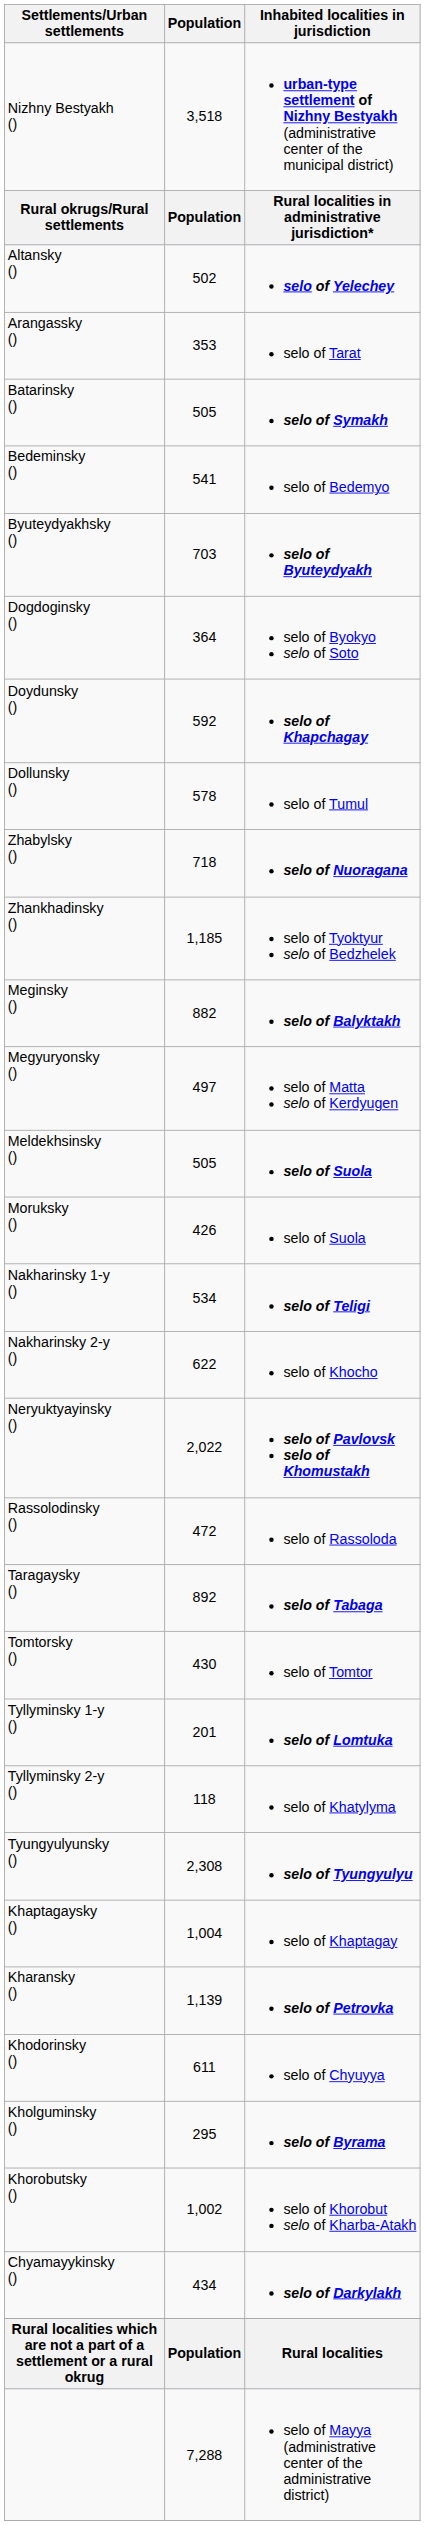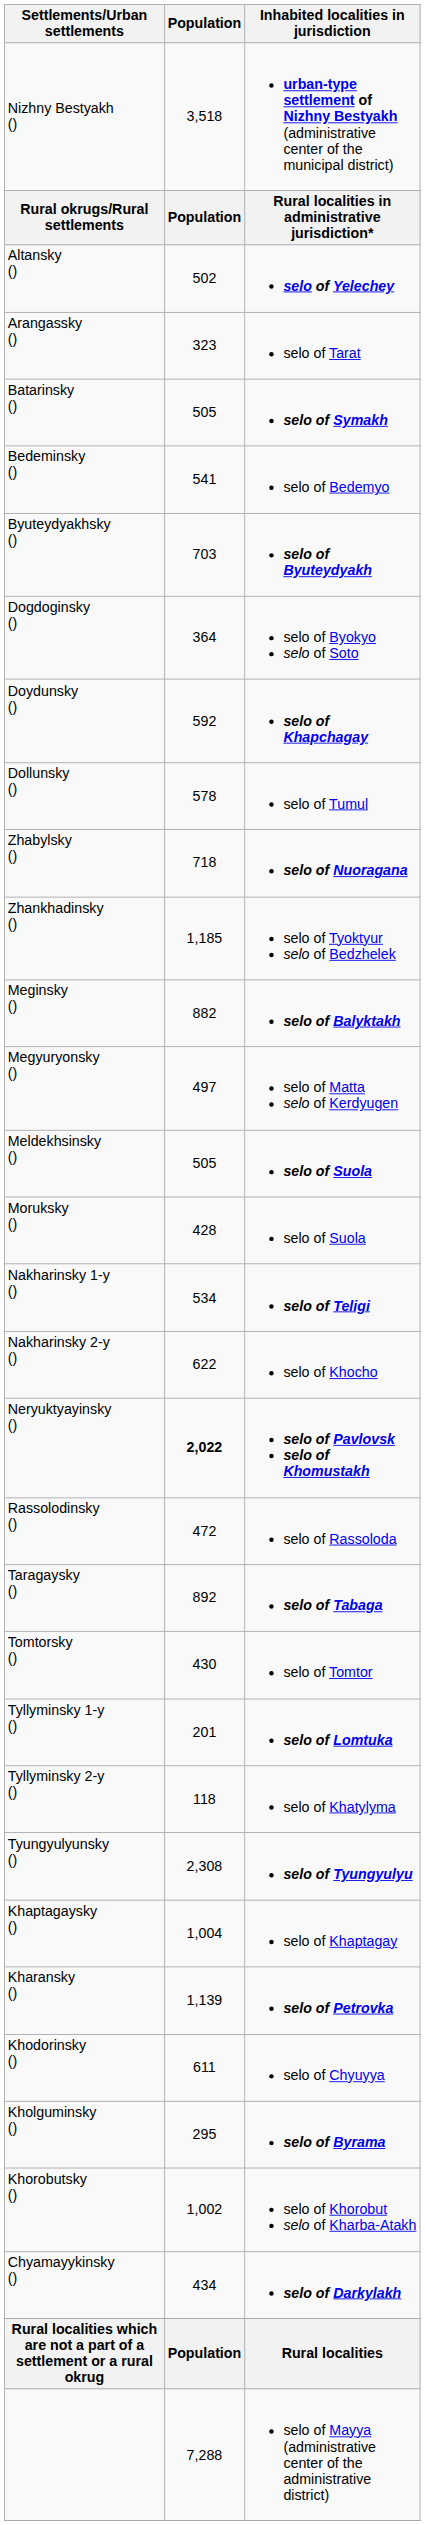 <table class="wikitable" style="width:75%">
 <tr bgcolor="#CCCCFF" align="left">
 <th>Settlements/Urban settlements</th>
 <th>Population</th>
 <th>Inhabited localities in jurisdiction</th>
 </tr>
 <tr>
 <td valign="center">Nizhny Bestyakh<br>()</td>
 <td align="center">3,518</td>
 <td><br><ul><li><strong><a href='#'>urban-type settlement</a> of <a href='#'>Nizhny Bestyakh</a></strong> (administrative center of the municipal district)</li></ul></td>
 </tr>
 <tr bgcolor="#CCCCFF" align="left">
 <th>Rural okrugs/Rural settlements</th>
 <th>Population</th>
 <th>Rural localities in administrative jurisdiction*</th>
 </tr>
 <tr>
 <td valign="top">Altansky<br>()</td>
 <td align="center">502</td>
 <td><br><ul><li><strong><em><a href='#'>selo</a><em> of <a href='#'>Yelechey</a><strong></li></ul></td>
 </tr>
 <tr>
 <td valign="top">Arangassky<br>()</td>
-<td align="center">353</td>
+<td align="center">323</td>
 <td><br><ul><li></em></strong>selo</em> of <a href='#'>Tarat</a></strong></li></ul></td>
 </tr>
 <tr>
 <td valign="top">Batarinsky<br>()</td>
 <td align="center">505</td>
 <td><br><ul><li><strong><em>selo<em> of <a href='#'>Symakh</a><strong></li></ul></td>
 </tr>
 <tr>
 <td valign="top">Bedeminsky<br>()</td>
 <td align="center">541</td>
 <td><br><ul><li></em></strong>selo</em> of <a href='#'>Bedemyo</a></strong></li></ul></td>
 </tr>
 <tr>
 <td valign="top">Byuteydyakhsky<br>()</td>
 <td align="center">703</td>
 <td><br><ul><li><strong><em>selo<em> of <a href='#'>Byuteydyakh</a><strong></li></ul></td>
 </tr>
 <tr>
 <td valign="top">Dogdoginsky<br>()</td>
 <td align="center">364</td>
 <td><br><ul><li></em></strong>selo</em> of <a href='#'>Byokyo</a></strong></li><li><em>selo</em> of <a href='#'>Soto</a></li></ul></td>
 </tr>
 <tr>
 <td valign="top">Doydunsky<br>()</td>
 <td align="center">592</td>
 <td><br><ul><li><strong><em>selo<em> of <a href='#'>Khapchagay</a><strong></li></ul></td>
 </tr>
 <tr>
 <td valign="top">Dollunsky<br>()</td>
 <td align="center">578</td>
 <td><br><ul><li></em></strong>selo</em> of <a href='#'>Tumul</a></strong></li></ul></td>
 </tr>
 <tr>
 <td valign="top">Zhabylsky<br>()</td>
 <td align="center">718</td>
 <td><br><ul><li><strong><em>selo<em> of <a href='#'>Nuoragana</a><strong></li></ul></td>
 </tr>
 <tr>
 <td valign="top">Zhankhadinsky<br>()</td>
 <td align="center">1,185</td>
 <td><br><ul><li></em></strong>selo</em> of <a href='#'>Tyoktyur</a></strong></li><li><em>selo</em> of <a href='#'>Bedzhelek</a></li></ul></td>
 </tr>
 <tr>
 <td valign="top">Meginsky<br>()</td>
 <td align="center">882</td>
 <td><br><ul><li><strong><em>selo<em> of <a href='#'>Balyktakh</a><strong></li></ul></td>
 </tr>
 <tr>
 <td valign="top">Megyuryonsky<br>()</td>
 <td align="center">497</td>
 <td><br><ul><li></em></strong>selo</em> of <a href='#'>Matta</a></strong></li><li><em>selo</em> of <a href='#'>Kerdyugen</a><br></li></ul></td>
 </tr>
 <tr>
 <td valign="top">Meldekhsinsky<br>()</td>
 <td align="center">505</td>
 <td><br><ul><li><strong><em>selo<em> of <a href='#'>Suola</a><strong></li></ul></td>
 </tr>
 <tr>
 <td valign="top">Moruksky<br>()</td>
-<td align="center">426</td>
+<td align="center">428</td>
 <td><br><ul><li></em></strong>selo</em> of <a href='#'>Suola</a></strong></li></ul></td>
 </tr>
 <tr>
 <td valign="top">Nakharinsky 1-y<br>()</td>
 <td align="center">534</td>
 <td><br><ul><li><strong><em>selo<em> of <a href='#'>Teligi</a><strong></li></ul></td>
 </tr>
 <tr>
 <td valign="top">Nakharinsky 2-y<br>()</td>
 <td align="center">622</td>
 <td><br><ul><li></em></strong>selo</em> of <a href='#'>Khocho</a></strong></li></ul></td>
 </tr>
 <tr>
 <td valign="top">Neryuktyayinsky<br>()</td>
-<td align="center">2,022</td>
+<td align="center"><strong>2,022</strong></td>
 <td><br><ul><li><strong><em>selo<em> of <a href='#'>Pavlovsk</a><strong></li><li></em>selo<em> of <a href='#'>Khomustakh</a></li></ul></td>
 </tr>
 <tr>
 <td valign="top">Rassolodinsky<br>()</td>
 <td align="center">472</td>
 <td><br><ul><li></em></strong>selo</em> of <a href='#'>Rassoloda</a></strong></li></ul></td>
 </tr>
 <tr>
 <td valign="top">Taragaysky<br>()</td>
 <td align="center">892</td>
 <td><br><ul><li><strong><em>selo<em> of <a href='#'>Tabaga</a><strong></li></ul></td>
 </tr>
 <tr>
 <td valign="top">Tomtorsky<br>()</td>
 <td align="center">430</td>
 <td><br><ul><li></em></strong>selo</em> of <a href='#'>Tomtor</a></strong></li></ul></td>
 </tr>
 <tr>
 <td valign="top">Tyllyminsky 1-y<br>()</td>
 <td align="center">201</td>
 <td><br><ul><li><strong><em>selo<em> of <a href='#'>Lomtuka</a><strong></li></ul></td>
 </tr>
 <tr>
 <td valign="top">Tyllyminsky 2-y<br>()</td>
 <td align="center">118</td>
 <td><br><ul><li></em></strong>selo</em> of <a href='#'>Khatylyma</a></strong></li></ul></td>
 </tr>
 <tr>
 <td valign="top">Tyungyulyunsky<br>()</td>
 <td align="center">2,308</td>
 <td><br><ul><li><strong><em>selo<em> of <a href='#'>Tyungyulyu</a><strong></li></ul></td>
 </tr>
 <tr>
 <td valign="top">Khaptagaysky<br>()</td>
 <td align="center">1,004</td>
 <td><br><ul><li></em></strong>selo</em> of <a href='#'>Khaptagay</a></strong></li></ul></td>
 </tr>
 <tr>
 <td valign="top">Kharansky<br>()</td>
 <td align="center">1,139</td>
 <td><br><ul><li><strong><em>selo<em> of <a href='#'>Petrovka</a><strong></li></ul></td>
 </tr>
 <tr>
 <td valign="top">Khodorinsky<br>()</td>
 <td align="center">611</td>
 <td><br><ul><li></em></strong>selo</em> of <a href='#'>Chyuyya</a></strong></li></ul></td>
 </tr>
 <tr>
 <td valign="top">Kholguminsky<br>()</td>
 <td align="center">295</td>
 <td><br><ul><li><strong><em>selo<em> of <a href='#'>Byrama</a><strong></li></ul></td>
 </tr>
 <tr>
 <td valign="top">Khorobutsky<br>()</td>
 <td align="center">1,002</td>
 <td><br><ul><li></em></strong>selo</em> of <a href='#'>Khorobut</a></strong></li><li><em>selo</em> of <a href='#'>Kharba-Atakh</a></li></ul></td>
 </tr>
 <tr>
 <td valign="top">Chyamayykinsky<br>()</td>
 <td align="center">434</td>
 <td><br><ul><li><strong><em>selo<em> of <a href='#'>Darkylakh</a><strong></li></ul></td>
 </tr>
 <tr>
 </tr>
 <tr bgcolor="#CCCCFF" align="left">
 <th>Rural localities which are not a part of a settlement or a rural okrug</th>
 <th>Population</th>
 <th>Rural localities</th>
 </tr>
 <tr>
 <td></td>
 <td align="center">7,288</td>
 <td><br><ul><li></em></strong>selo</em> of <a href='#'>Mayya</a></strong> (administrative center of the administrative district)<br></li></ul></td>
 </tr>
 <tr>
 </tr>
 </table>
